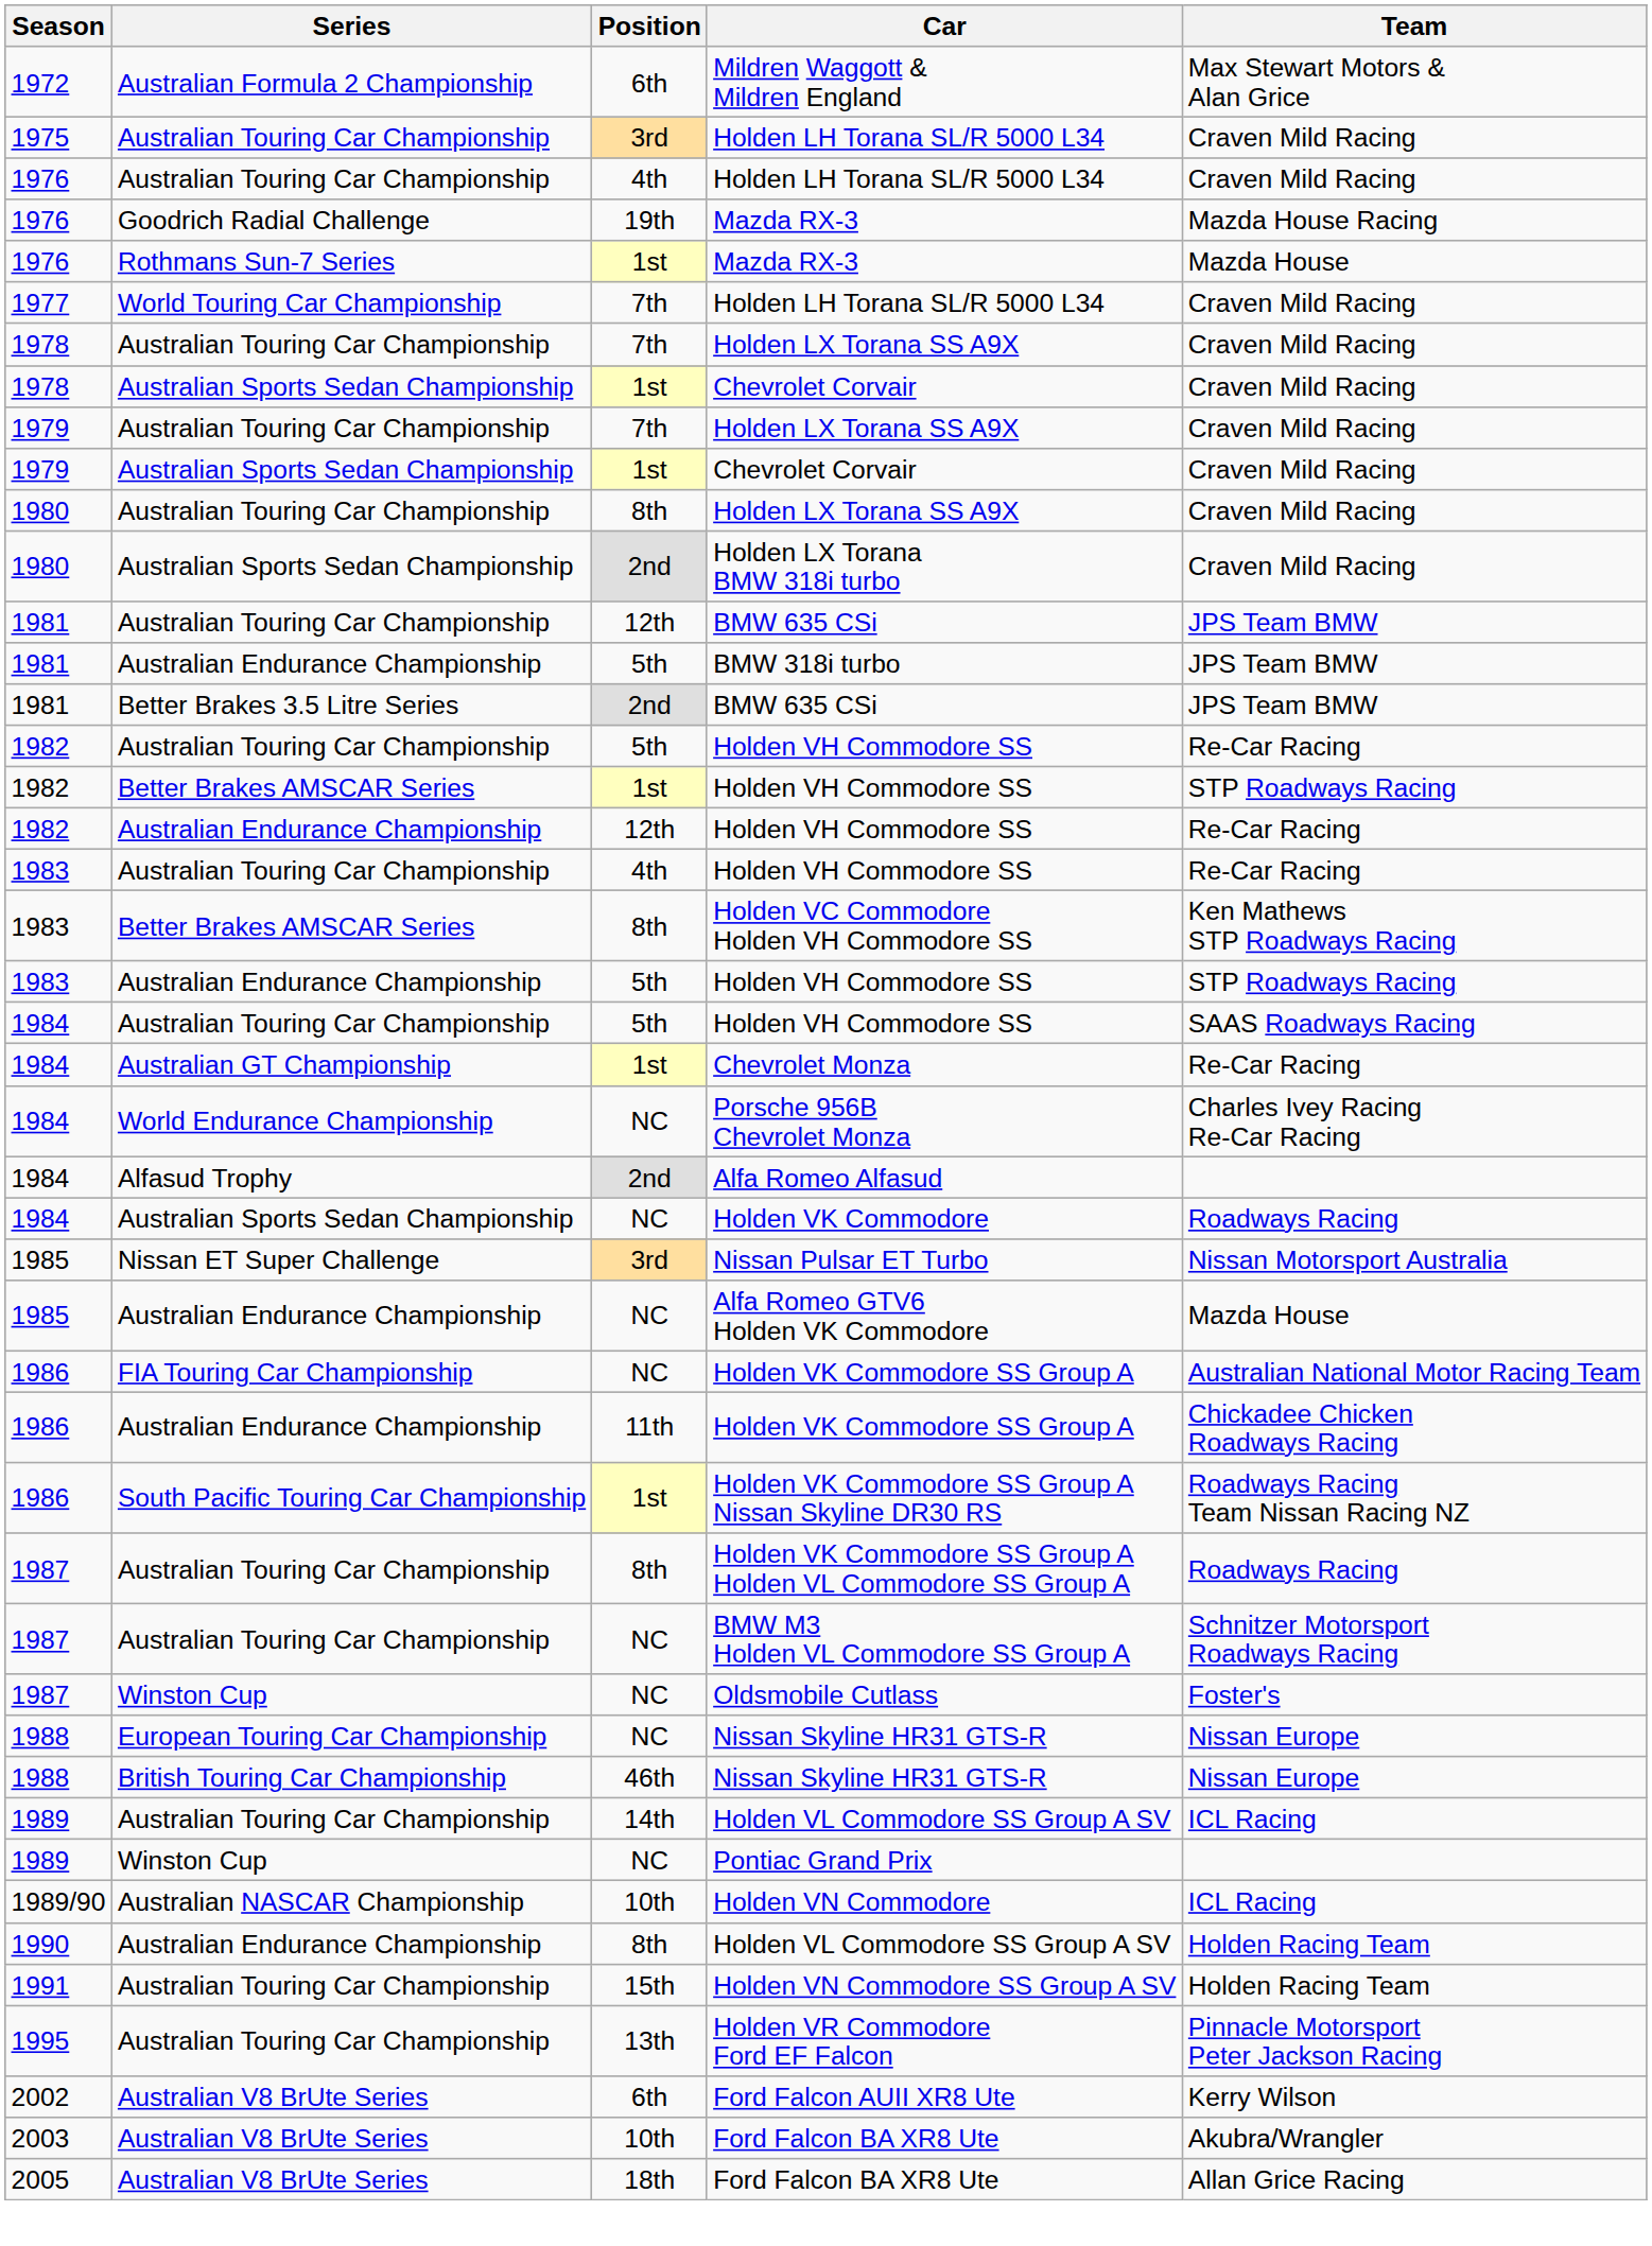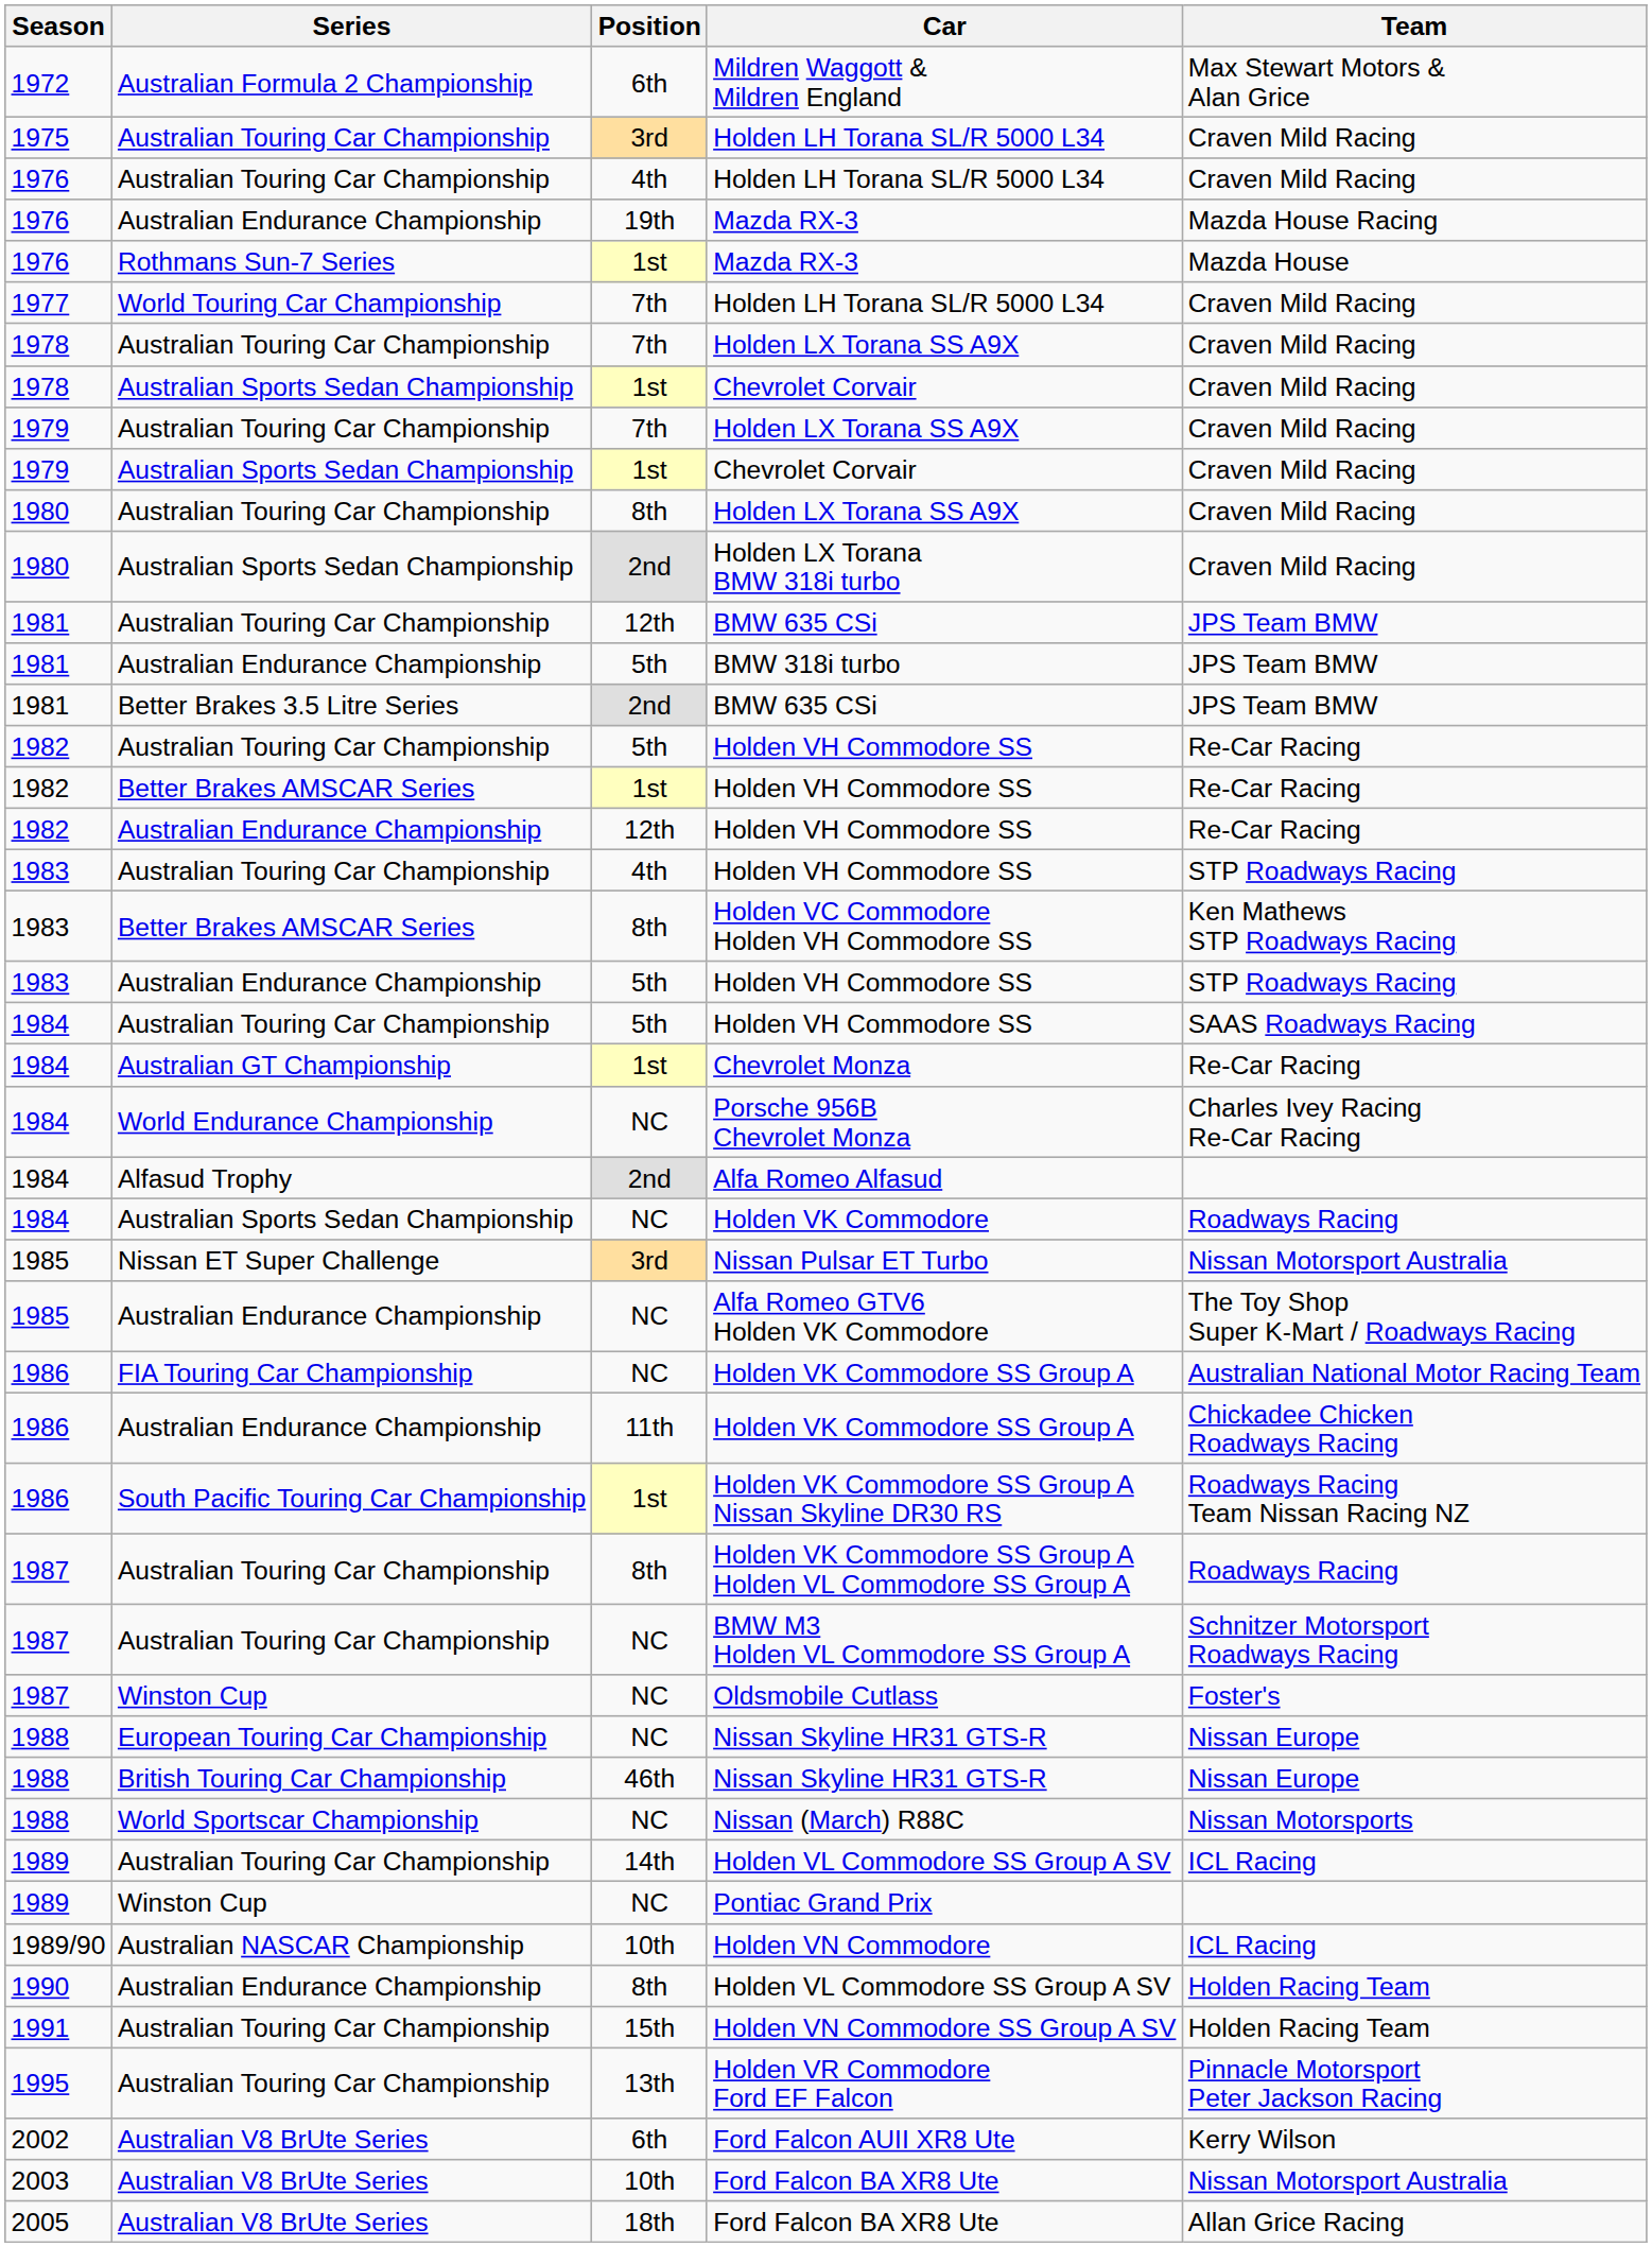 <table class="wikitable" style="font-size: 95%;">
 <tr>
 <th>Season</th>
 <th>Series</th>
 <th>Position</th>
 <th>Car</th>
 <th>Team</th>
 </tr>
 <tr>
 <td><a href='#'>1972</a></td>
 <td><a href='#'>Australian Formula 2 Championship</a></td>
 <td align="center">6th</td>
 <td><a href='#'>Mildren</a> <a href='#'>Waggott</a> & <br> <a href='#'>Mildren</a> England</td>
 <td>Max Stewart Motors & <br> Alan Grice</td>
 </tr>
 <tr>
 <td><a href='#'>1975</a></td>
 <td><a href='#'>Australian Touring Car Championship</a></td>
 <td align="center" style="background:#ffdf9f;">3rd</td>
 <td><a href='#'>Holden LH Torana SL/R 5000 L34</a></td>
 <td>Craven Mild Racing</td>
 </tr>
 <tr>
 <td><a href='#'>1976</a></td>
 <td>Australian Touring Car Championship</td>
 <td align="center">4th</td>
 <td>Holden LH Torana SL/R 5000 L34</td>
 <td>Craven Mild Racing</td>
 </tr>
 <tr>
 <td><a href='#'>1976</a></td>
-<td>Goodrich Radial Challenge</td>
+<td>Australian Endurance Championship</td>
 <td align="center">19th</td>
 <td><a href='#'>Mazda RX-3</a></td>
 <td>Mazda House Racing</td>
 </tr>
 <tr>
 <td><a href='#'>1976</a></td>
 <td><a href='#'>Rothmans Sun-7 Series</a></td>
 <td align="center" style="background:#ffffbf;">1st</td>
 <td><a href='#'>Mazda RX-3</a></td>
 <td>Mazda House</td>
 </tr>
 <tr>
 <td><a href='#'>1977</a></td>
 <td><a href='#'>World Touring Car Championship</a></td>
 <td align="center">7th</td>
 <td>Holden LH Torana SL/R 5000 L34</td>
 <td>Craven Mild Racing</td>
 </tr>
 <tr>
 <td><a href='#'>1978</a></td>
 <td>Australian Touring Car Championship</td>
 <td align="center">7th</td>
 <td><a href='#'>Holden LX Torana SS A9X</a></td>
 <td>Craven Mild Racing</td>
 </tr>
 <tr>
 <td><a href='#'>1978</a></td>
 <td><a href='#'>Australian Sports Sedan Championship</a></td>
 <td align="center" style="background:#ffffbf;">1st</td>
 <td><a href='#'>Chevrolet Corvair</a></td>
 <td>Craven Mild Racing</td>
 </tr>
 <tr>
 <td><a href='#'>1979</a></td>
 <td>Australian Touring Car Championship</td>
 <td align="center">7th</td>
 <td><a href='#'>Holden LX Torana SS A9X</a></td>
 <td>Craven Mild Racing</td>
 </tr>
 <tr>
 <td><a href='#'>1979</a></td>
 <td><a href='#'>Australian Sports Sedan Championship</a></td>
 <td align="center" style="background:#ffffbf;">1st</td>
 <td>Chevrolet Corvair</td>
 <td>Craven Mild Racing</td>
 </tr>
 <tr>
 <td><a href='#'>1980</a></td>
 <td>Australian Touring Car Championship</td>
 <td align="center">8th</td>
 <td><a href='#'>Holden LX Torana SS A9X</a></td>
 <td>Craven Mild Racing</td>
 </tr>
 <tr>
 <td><a href='#'>1980</a></td>
 <td>Australian Sports Sedan Championship</td>
 <td align="center" style="background:#dfdfdf;">2nd</td>
 <td>Holden LX Torana<br><a href='#'>BMW 318i turbo</a></td>
 <td>Craven Mild Racing</td>
 </tr>
 <tr>
 <td><a href='#'>1981</a></td>
 <td>Australian Touring Car Championship</td>
 <td align="center">12th</td>
 <td><a href='#'>BMW 635 CSi</a></td>
 <td><a href='#'>JPS Team BMW</a></td>
 </tr>
 <tr>
 <td><a href='#'>1981</a></td>
 <td>Australian Endurance Championship</td>
 <td align="center">5th</td>
 <td>BMW 318i turbo</td>
 <td>JPS Team BMW</td>
 </tr>
 <tr>
 <td>1981</td>
 <td>Better Brakes 3.5 Litre Series</td>
 <td align="center" style="background:#dfdfdf;">2nd</td>
 <td>BMW 635 CSi</td>
 <td>JPS Team BMW</td>
 </tr>
 <tr>
 <td><a href='#'>1982</a></td>
 <td>Australian Touring Car Championship</td>
 <td align="center">5th</td>
 <td><a href='#'>Holden VH Commodore SS</a></td>
 <td>Re-Car Racing</td>
 </tr>
 <tr>
 <td>1982</td>
 <td><a href='#'>Better Brakes AMSCAR Series</a></td>
 <td align="center" style="background:#ffffbf;">1st</td>
 <td>Holden VH Commodore SS</td>
-<td>STP <a href='#'>Roadways Racing</a></td>
+<td>Re-Car Racing</td>
 </tr>
 <tr>
 <td><a href='#'>1982</a></td>
 <td><a href='#'>Australian Endurance Championship</a></td>
 <td align="center">12th</td>
 <td>Holden VH Commodore SS</td>
 <td>Re-Car Racing</td>
 </tr>
 <tr>
 <td><a href='#'>1983</a></td>
 <td>Australian Touring Car Championship</td>
 <td align="center">4th</td>
 <td>Holden VH Commodore SS</td>
-<td>Re-Car Racing</td>
+<td>STP <a href='#'>Roadways Racing</a></td>
 </tr>
 <tr>
 <td>1983</td>
 <td><a href='#'>Better Brakes AMSCAR Series</a></td>
 <td align="center">8th</td>
 <td><a href='#'>Holden VC Commodore</a> <br> Holden VH Commodore SS</td>
 <td>Ken Mathews <br> STP <a href='#'>Roadways Racing</a></td>
 </tr>
 <tr>
 <td><a href='#'>1983</a></td>
 <td>Australian Endurance Championship</td>
 <td align="center">5th</td>
 <td>Holden VH Commodore SS</td>
 <td>STP <a href='#'>Roadways Racing</a></td>
 </tr>
 <tr>
 <td><a href='#'>1984</a></td>
 <td>Australian Touring Car Championship</td>
 <td align="center">5th</td>
 <td>Holden VH Commodore SS</td>
 <td>SAAS <a href='#'>Roadways Racing</a></td>
 </tr>
 <tr>
 <td><a href='#'>1984</a></td>
 <td><a href='#'>Australian GT Championship</a></td>
 <td align="center" style="background:#ffffbf;">1st</td>
 <td><a href='#'>Chevrolet Monza</a></td>
 <td>Re-Car Racing</td>
 </tr>
 <tr>
 <td><a href='#'>1984</a></td>
 <td><a href='#'>World Endurance Championship</a></td>
 <td align="center">NC</td>
 <td><a href='#'>Porsche 956B</a> <br> <a href='#'>Chevrolet Monza</a></td>
 <td>Charles Ivey Racing <br> Re-Car Racing</td>
 </tr>
 <tr>
 <td>1984</td>
 <td>Alfasud Trophy</td>
 <td align="center" style="background:#dfdfdf;">2nd</td>
 <td><a href='#'>Alfa Romeo Alfasud</a></td>
 <td></td>
 </tr>
 <tr>
 <td><a href='#'>1984</a></td>
 <td>Australian Sports Sedan Championship</td>
 <td align="center">NC</td>
 <td><a href='#'>Holden VK Commodore</a></td>
 <td><a href='#'>Roadways Racing</a></td>
 </tr>
 <tr>
 <td>1985</td>
 <td>Nissan ET Super Challenge</td>
 <td align="center" style="background:#ffdf9f;">3rd</td>
 <td><a href='#'>Nissan Pulsar ET Turbo</a></td>
 <td><a href='#'>Nissan Motorsport Australia</a></td>
 </tr>
 <tr>
 <td><a href='#'>1985</a></td>
 <td>Australian Endurance Championship</td>
 <td align="center">NC</td>
 <td><a href='#'>Alfa Romeo GTV6</a><br>Holden VK Commodore</td>
-<td>Mazda House</td>
+<td>The Toy Shop<br>Super K-Mart / <a href='#'>Roadways Racing</a></td>
 </tr>
 <tr>
 <td><a href='#'>1986</a></td>
 <td><a href='#'>FIA Touring Car Championship</a></td>
 <td align="center">NC</td>
 <td><a href='#'>Holden VK Commodore SS Group A</a></td>
 <td><a href='#'>Australian National Motor Racing Team</a></td>
 </tr>
 <tr>
 <td><a href='#'>1986</a></td>
 <td>Australian Endurance Championship</td>
 <td align="center">11th</td>
 <td><a href='#'>Holden VK Commodore SS Group A</a></td>
 <td><a href='#'>Chickadee Chicken</a><br><a href='#'>Roadways Racing</a></td>
 </tr>
 <tr>
 <td><a href='#'>1986</a></td>
 <td><a href='#'>South Pacific Touring Car Championship</a></td>
 <td align="center" style="background:#ffffbf;">1st</td>
 <td><a href='#'>Holden VK Commodore SS Group A</a><br><a href='#'>Nissan Skyline DR30 RS</a></td>
 <td><a href='#'>Roadways Racing</a><br>Team Nissan Racing NZ</td>
 </tr>
 <tr>
 <td><a href='#'>1987</a></td>
 <td>Australian Touring Car Championship</td>
 <td align="center">8th</td>
 <td><a href='#'>Holden VK Commodore SS Group A</a><br><a href='#'>Holden VL Commodore SS Group A</a></td>
 <td><a href='#'>Roadways Racing</a></td>
 </tr>
 <tr>
 <td><a href='#'>1987</a></td>
 <td>Australian Touring Car Championship</td>
 <td align="center">NC</td>
 <td><a href='#'>BMW M3</a><br><a href='#'>Holden VL Commodore SS Group A</a></td>
 <td><a href='#'>Schnitzer Motorsport</a><br><a href='#'>Roadways Racing</a></td>
 </tr>
 <tr>
 <td><a href='#'>1987</a></td>
 <td><a href='#'>Winston Cup</a></td>
 <td align="center">NC</td>
 <td><a href='#'>Oldsmobile Cutlass</a></td>
 <td><a href='#'>Foster's</a></td>
 </tr>
 <tr>
 <td><a href='#'>1988</a></td>
 <td><a href='#'>European Touring Car Championship</a></td>
 <td align="center">NC</td>
 <td><a href='#'>Nissan Skyline HR31 GTS-R</a></td>
 <td><a href='#'>Nissan Europe</a></td>
 </tr>
 <tr>
 <td><a href='#'>1988</a></td>
 <td><a href='#'>British Touring Car Championship</a></td>
 <td align="center">46th</td>
 <td><a href='#'>Nissan Skyline HR31 GTS-R</a></td>
 <td><a href='#'>Nissan Europe</a></td>
 </tr>
 <tr>
+<td><a href='#'>1988</a></td>
+<td><a href='#'>World Sportscar Championship</a></td>
+<td align="center">NC</td>
+<td><a href='#'>Nissan</a> (<a href='#'>March</a>) R88C</td>
+<td><a href='#'>Nissan Motorsports</a></td>
+</tr>
+<tr>
 <td><a href='#'>1989</a></td>
 <td>Australian Touring Car Championship</td>
 <td align="center">14th</td>
 <td><a href='#'>Holden VL Commodore SS Group A SV</a></td>
 <td><a href='#'>ICL Racing</a></td>
 </tr>
 <tr>
 <td><a href='#'>1989</a></td>
 <td>Winston Cup</td>
 <td align="center">NC</td>
 <td><a href='#'>Pontiac Grand Prix</a></td>
 <td></td>
 </tr>
 <tr>
 <td>1989/90</td>
 <td>Australian <a href='#'>NASCAR</a> Championship</td>
 <td align="center">10th</td>
 <td><a href='#'>Holden VN Commodore</a></td>
 <td><a href='#'>ICL Racing</a></td>
 </tr>
 <tr>
 <td><a href='#'>1990</a></td>
 <td>Australian Endurance Championship</td>
 <td align="center">8th</td>
 <td>Holden VL Commodore SS Group A SV</td>
 <td><a href='#'>Holden Racing Team</a></td>
 </tr>
 <tr>
 <td><a href='#'>1991</a></td>
 <td>Australian Touring Car Championship</td>
 <td align="center">15th</td>
 <td><a href='#'>Holden VN Commodore SS Group A SV</a></td>
 <td>Holden Racing Team</td>
 </tr>
 <tr>
 <td><a href='#'>1995</a></td>
 <td>Australian Touring Car Championship</td>
 <td align="center">13th</td>
 <td><a href='#'>Holden VR Commodore</a><br><a href='#'>Ford EF Falcon</a></td>
 <td><a href='#'>Pinnacle Motorsport</a><br><a href='#'>Peter Jackson Racing</a></td>
 </tr>
 <tr>
 <td>2002</td>
 <td><a href='#'>Australian V8 BrUte Series</a></td>
 <td align="center">6th</td>
 <td><a href='#'>Ford Falcon AUII XR8 Ute</a></td>
 <td>Kerry Wilson</td>
 </tr>
 <tr>
 <td>2003</td>
 <td><a href='#'>Australian V8 BrUte Series</a></td>
 <td align="center">10th</td>
 <td><a href='#'>Ford Falcon BA XR8 Ute</a></td>
-<td>Akubra/Wrangler</td>
+<td><a href='#'>Nissan Motorsport Australia</a></td>
 </tr>
 <tr>
 <td>2005</td>
 <td><a href='#'>Australian V8 BrUte Series</a></td>
 <td align="center">18th</td>
 <td>Ford Falcon BA XR8 Ute</td>
 <td>Allan Grice Racing</td>
 </tr>
 </table>
